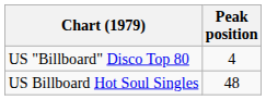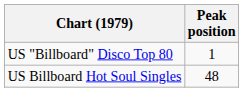 <table class="wikitable sortable">
 <tr>
 <th>Chart (1979)</th>
 <th>Peak<br>position</th>
 </tr>
 <tr>
 <td align="left">US "Billboard" <a href='#'>Disco Top 80</a></td>
-<td style="text-align:center;">4</td>
+<td style="text-align:center;">1</td>
 </tr>
 <tr>
 <td align="left">US  Billboard <a href='#'>Hot Soul Singles</a></td>
 <td align="center">48</td>
 </tr>
 </table>
